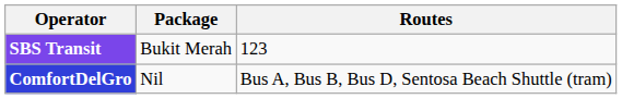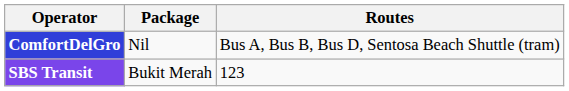 <table class="wikitable" style="font-size:85%; text-align: left">
 <tr>
 <th>Operator</th>
 <th>Package</th>
 <th>Routes</th>
 </tr>
 <tr>
+<td style="background-color:#303ed9; color: white"><strong>ComfortDelGro</strong></td>
+<td>Nil</td>
+<td>Bus A, Bus B, Bus D, Sentosa Beach Shuttle (tram)</td>
+</tr>
+<tr>
 <td style="background-color:#7A45EA; color: white"><strong>SBS Transit </strong></td>
 <td>Bukit Merah</td>
 <td>123</td>
 </tr>
-<tr>
-<td style="background-color:#303ed9; color: white"><strong>ComfortDelGro</strong></td>
-<td>Nil</td>
-<td>Bus A, Bus B, Bus D, Sentosa Beach Shuttle (tram)</td>
-</tr>
 </table>
